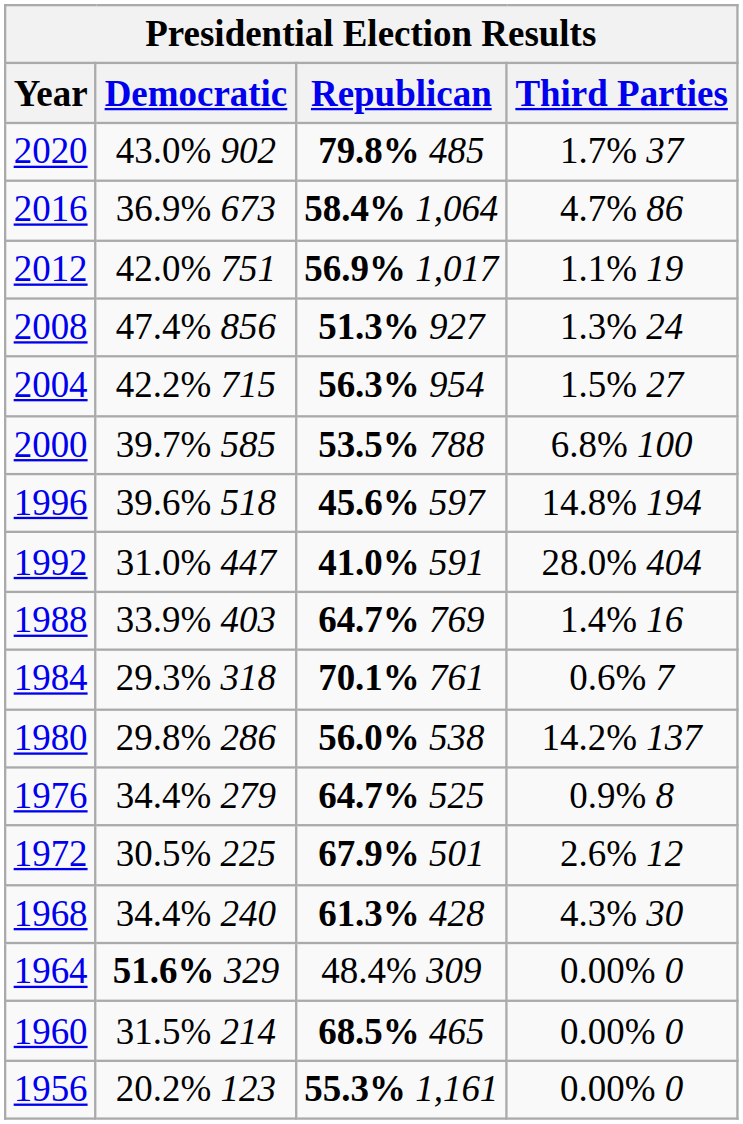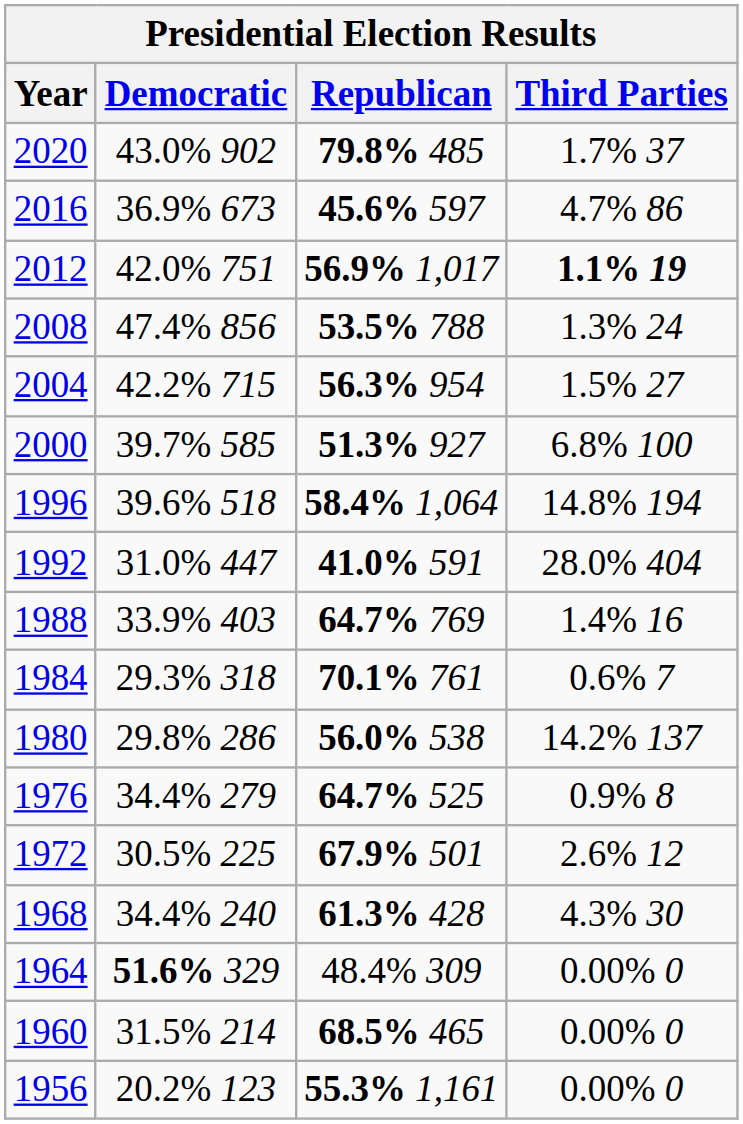 <table class="wikitable">
 <tr>
 <th colspan="4">Presidential Election Results</th>
 </tr>
 <tr>
 <th>Year</th>
 <th><a href='#'>Democratic</a></th>
 <th><a href='#'>Republican</a></th>
 <th><a href='#'>Third Parties</a></th>
 </tr>
 <tr>
 <td align="center" ><a href='#'>2020</a></td>
 <td align="center" >43.0% <em>902</em></td>
 <td align="center" ><strong>79.8%</strong> <em>485</em></td>
 <td align="center" >1.7% <em>37</em></td>
 </tr>
 <tr>
 <td align="center" ><a href='#'>2016</a></td>
 <td align="center" >36.9% <em>673</em></td>
-<td align="center" ><strong>58.4%</strong> <em>1,064</em></td>
+<td align="center" ><strong>45.6%</strong> <em>597</em></td>
 <td align="center" >4.7% <em>86</em></td>
 </tr>
 <tr>
 <td align="center" ><a href='#'>2012</a></td>
 <td align="center" >42.0% <em>751</em></td>
 <td align="center" ><strong>56.9%</strong> <em>1,017</em></td>
-<td align="center" >1.1% <em>19</em></td>
+<td align="center" ><strong>1.1% <em>19</em></strong></td>
 </tr>
 <tr>
 <td align="center" ><a href='#'>2008</a></td>
 <td align="center" >47.4% <em>856</em></td>
-<td align="center" ><strong>51.3%</strong> <em>927</em></td>
+<td align="center" ><strong>53.5%</strong> <em>788</em></td>
 <td align="center" >1.3% <em>24</em></td>
 </tr>
 <tr>
 <td align="center" ><a href='#'>2004</a></td>
 <td align="center" >42.2% <em>715</em></td>
 <td align="center" ><strong>56.3%</strong> <em>954</em></td>
 <td align="center" >1.5% <em>27</em></td>
 </tr>
 <tr>
 <td align="center" ><a href='#'>2000</a></td>
 <td align="center" >39.7% <em>585</em></td>
-<td align="center" ><strong>53.5%</strong> <em>788</em></td>
+<td align="center" ><strong>51.3%</strong> <em>927</em></td>
 <td align="center" >6.8% <em>100</em></td>
 </tr>
 <tr>
 <td align="center" ><a href='#'>1996</a></td>
 <td align="center" >39.6% <em>518</em></td>
-<td align="center" ><strong>45.6%</strong> <em>597</em></td>
+<td align="center" ><strong>58.4%</strong> <em>1,064</em></td>
 <td align="center" >14.8% <em>194</em></td>
 </tr>
 <tr>
 <td align="center" ><a href='#'>1992</a></td>
 <td align="center" >31.0% <em>447</em></td>
 <td align="center" ><strong>41.0%</strong> <em>591</em></td>
 <td align="center" >28.0% <em>404</em></td>
 </tr>
 <tr>
 <td align="center" ><a href='#'>1988</a></td>
 <td align="center" >33.9% <em>403</em></td>
 <td align="center" ><strong>64.7%</strong> <em>769</em></td>
 <td align="center" >1.4% <em>16</em></td>
 </tr>
 <tr>
 <td align="center" ><a href='#'>1984</a></td>
 <td align="center" >29.3% <em>318</em></td>
 <td align="center" ><strong>70.1%</strong> <em>761</em></td>
 <td align="center" >0.6% <em>7</em></td>
 </tr>
 <tr>
 <td align="center" ><a href='#'>1980</a></td>
 <td align="center" >29.8% <em>286</em></td>
 <td align="center" ><strong>56.0%</strong> <em>538</em></td>
 <td align="center" >14.2% <em>137</em></td>
 </tr>
 <tr>
 <td align="center" ><a href='#'>1976</a></td>
 <td align="center" >34.4% <em>279</em></td>
 <td align="center" ><strong>64.7%</strong> <em>525</em></td>
 <td align="center" >0.9% <em>8</em></td>
 </tr>
 <tr>
 <td align="center" ><a href='#'>1972</a></td>
 <td align="center" >30.5% <em>225</em></td>
 <td align="center" ><strong>67.9%</strong> <em>501</em></td>
 <td align="center" >2.6% <em>12</em></td>
 </tr>
 <tr>
 <td align="center" ><a href='#'>1968</a></td>
 <td align="center" >34.4% <em>240</em></td>
 <td align="center" ><strong>61.3%</strong> <em>428</em></td>
 <td align="center" >4.3% <em>30</em></td>
 </tr>
 <tr>
 <td align="center" ><a href='#'>1964</a></td>
 <td align="center" ><strong>51.6%</strong> <em>329</em></td>
 <td align="center" >48.4% <em>309</em></td>
 <td align="center" >0.00% <em>0</em></td>
 </tr>
 <tr>
 <td align="center" ><a href='#'>1960</a></td>
 <td align="center" >31.5% <em>214</em></td>
 <td align="center" ><strong>68.5%</strong> <em>465</em></td>
 <td align="center" >0.00% <em>0</em></td>
 </tr>
 <tr>
 <td align="center" ><a href='#'>1956</a></td>
 <td align="center" >20.2% <em>123</em></td>
 <td align="center" ><strong>55.3%</strong> <em>1,161</em></td>
 <td align="center" >0.00% <em>0</em></td>
 </tr>
 </table>
